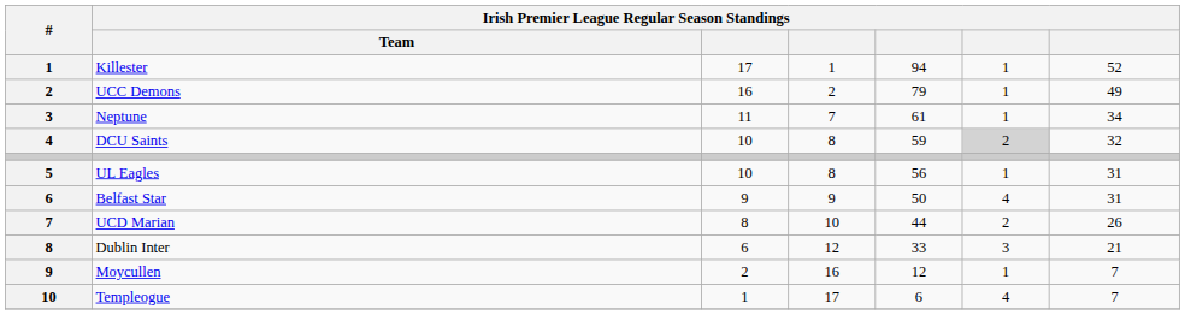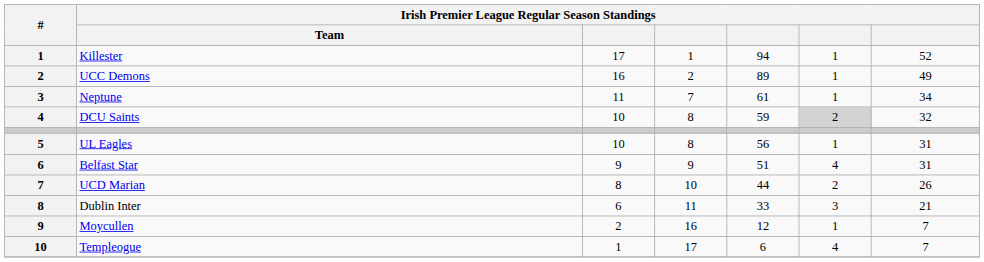 <table class="wikitable" width="60%" style="font-size:95%; text-align:center">
 <tr>
 <th width="5%" rowspan=2>#</th>
 <th colspan="6" align="center"><strong>Irish Premier League Regular Season Standings</strong></th>
 </tr>
 <tr>
 <th width="35%">Team</th>
 <th width="5%"></th>
 <th width="5%"></th>
 <th width="5%"></th>
 <th width="5%"></th>
 <th width="7.5%"></th>
 </tr>
 <tr>
 <th>1</th>
 <td align=left><a href='#'>Killester</a></td>
 <td>17</td>
 <td>1</td>
 <td>94</td>
 <td>1</td>
 <td>52</td>
 </tr>
 <tr>
 <th>2</th>
 <td align=left><a href='#'>UCC Demons</a></td>
 <td>16</td>
 <td>2</td>
-<td>79</td>
+<td>89</td>
 <td>1</td>
 <td>49</td>
 </tr>
 <tr>
 <th>3</th>
 <td align=left><a href='#'>Neptune</a></td>
 <td>11</td>
 <td>7</td>
 <td>61</td>
 <td>1</td>
 <td>34</td>
 </tr>
 <tr>
 <th>4</th>
 <td align=left><a href='#'>DCU Saints</a></td>
 <td>10</td>
 <td>8</td>
 <td>59</td>
 <td style="background: lightgrey;">2</td>
 <td>32</td>
 </tr>
 <tr bgcolor="#cccccc">
 <td></td>
 <td></td>
 <td></td>
 <td></td>
 <td></td>
 <td></td>
 <td></td>
 </tr>
 <tr>
 <th>5</th>
 <td align=left><a href='#'>UL Eagles</a></td>
 <td>10</td>
 <td>8</td>
 <td>56</td>
 <td>1</td>
 <td>31</td>
 </tr>
 <tr>
 <th>6</th>
 <td align=left><a href='#'>Belfast Star</a></td>
 <td>9</td>
 <td>9</td>
-<td>50</td>
+<td>51</td>
 <td>4</td>
 <td>31</td>
 </tr>
 <tr>
 <th>7</th>
 <td align=left><a href='#'>UCD Marian</a></td>
 <td>8</td>
 <td>10</td>
 <td>44</td>
 <td>2</td>
 <td>26</td>
 </tr>
 <tr>
 <th>8</th>
 <td align=left>Dublin Inter</td>
 <td>6</td>
-<td>12</td>
+<td>11</td>
 <td>33</td>
 <td>3</td>
 <td>21</td>
 </tr>
 <tr>
 <th>9</th>
 <td align=left><a href='#'>Moycullen</a></td>
 <td>2</td>
 <td>16</td>
 <td>12</td>
 <td>1</td>
 <td>7</td>
 </tr>
 <tr>
 <th>10</th>
 <td align=left><a href='#'>Templeogue</a></td>
 <td>1</td>
 <td>17</td>
 <td>6</td>
 <td>4</td>
 <td>7</td>
 </tr>
 <tr>
 </tr>
 </table>
